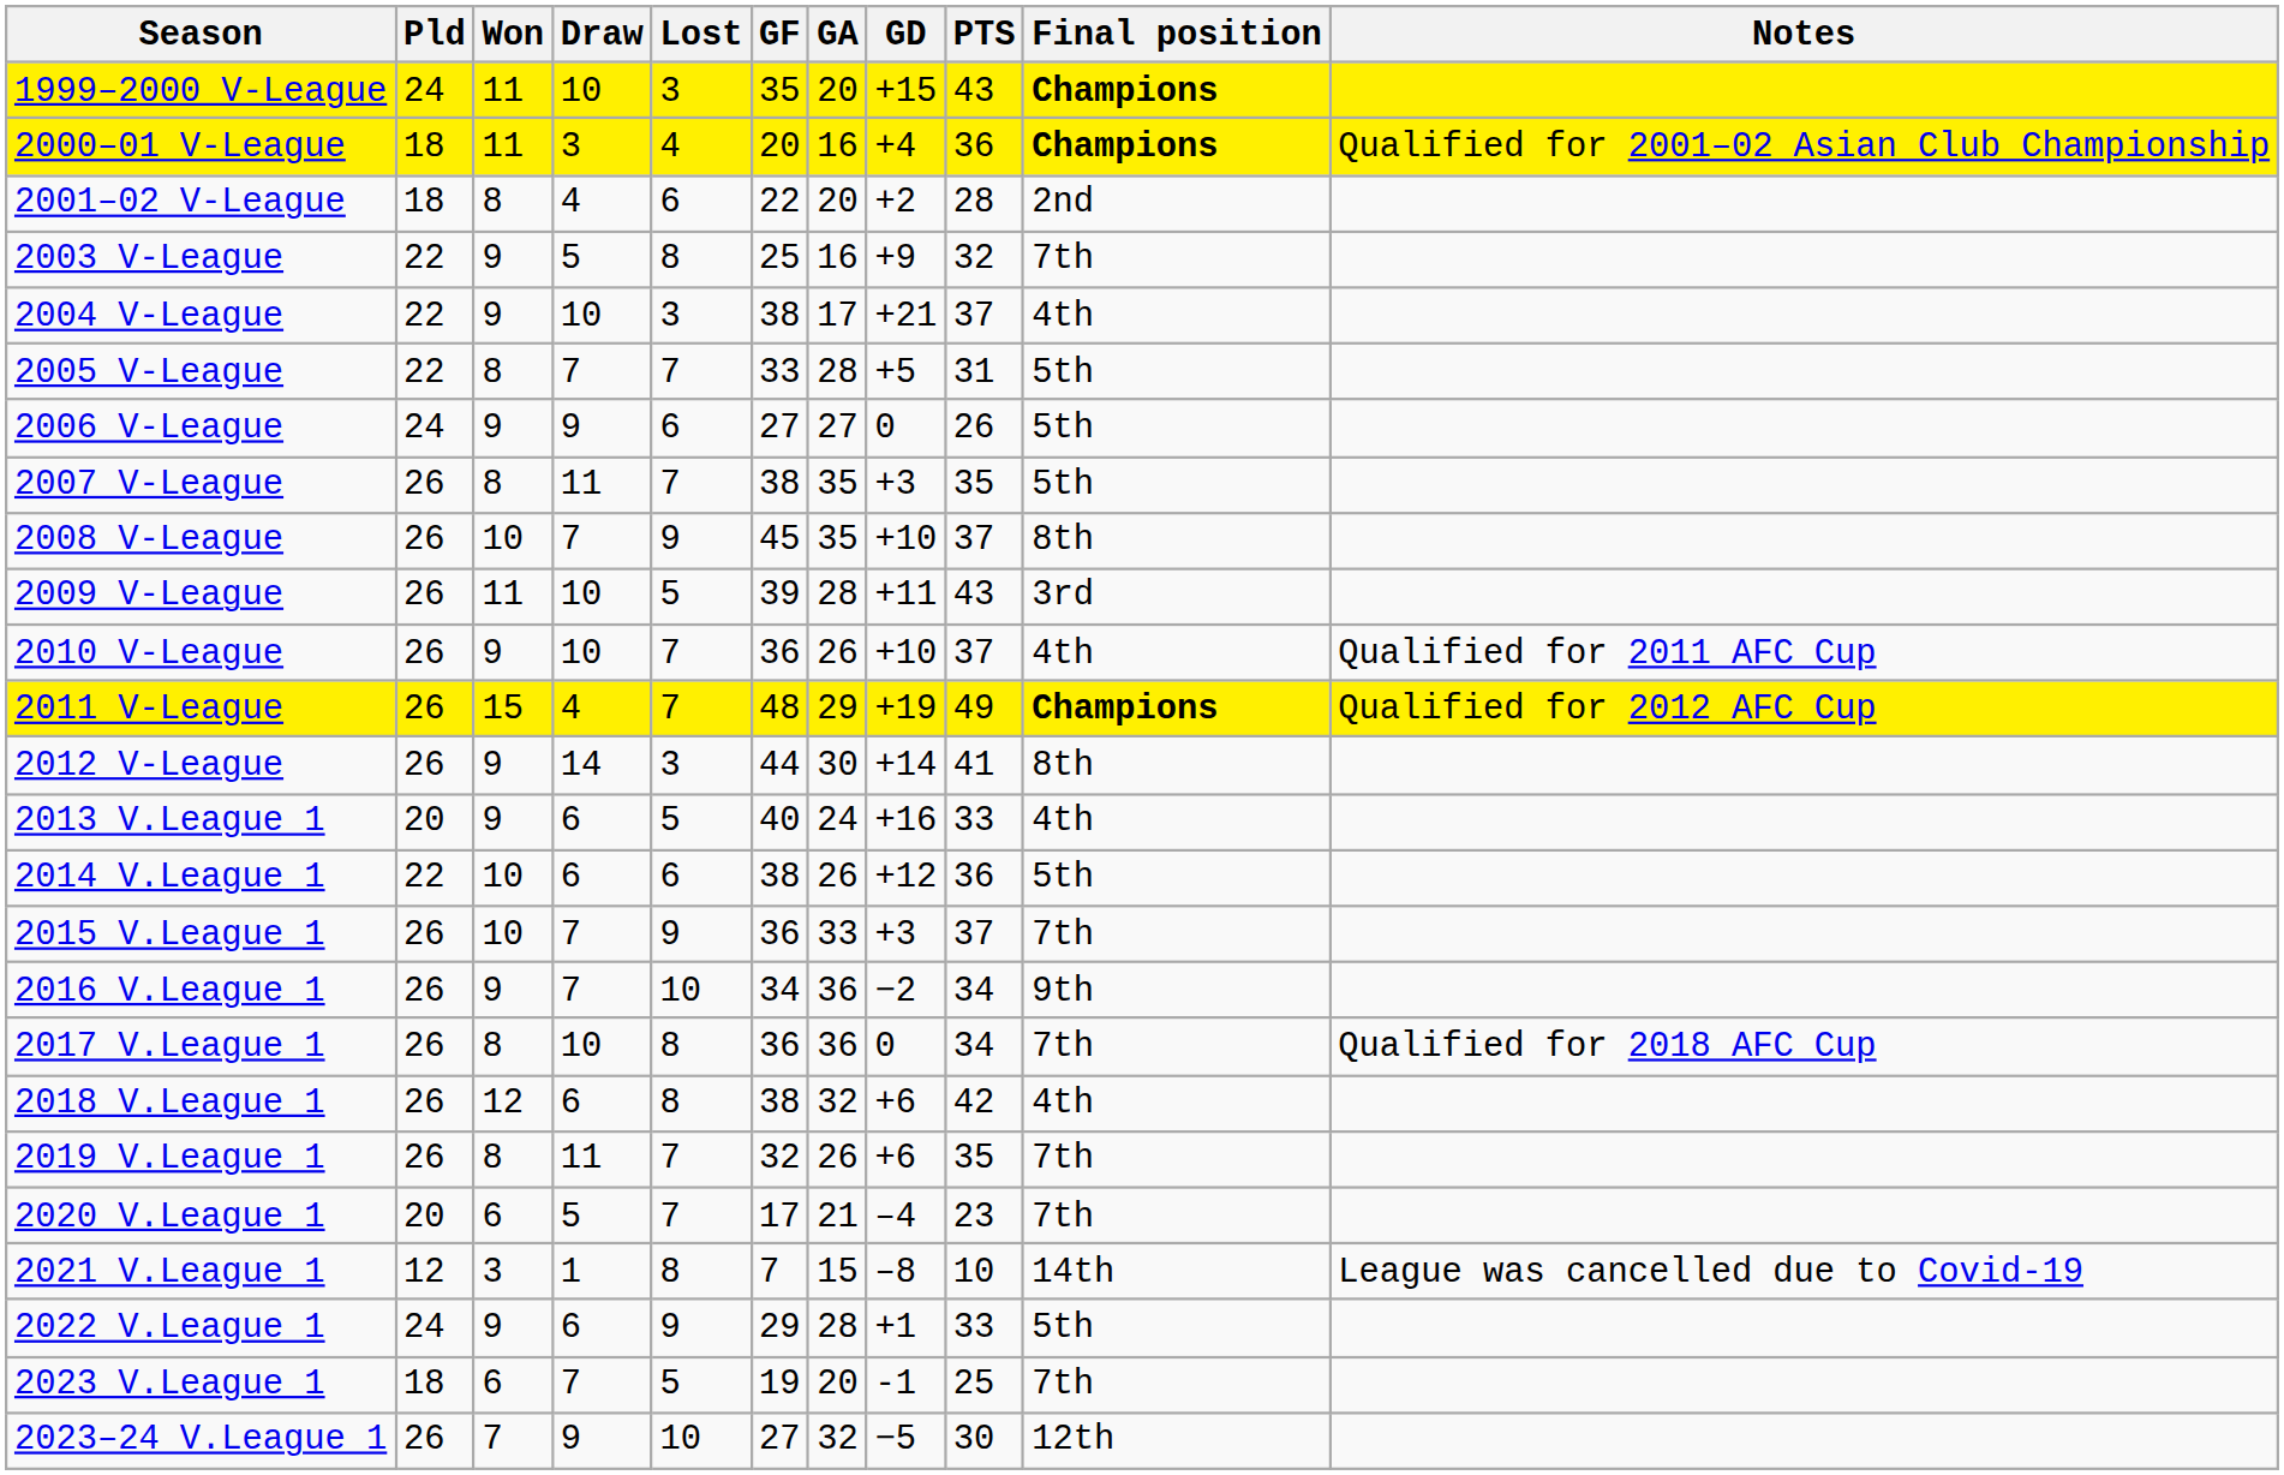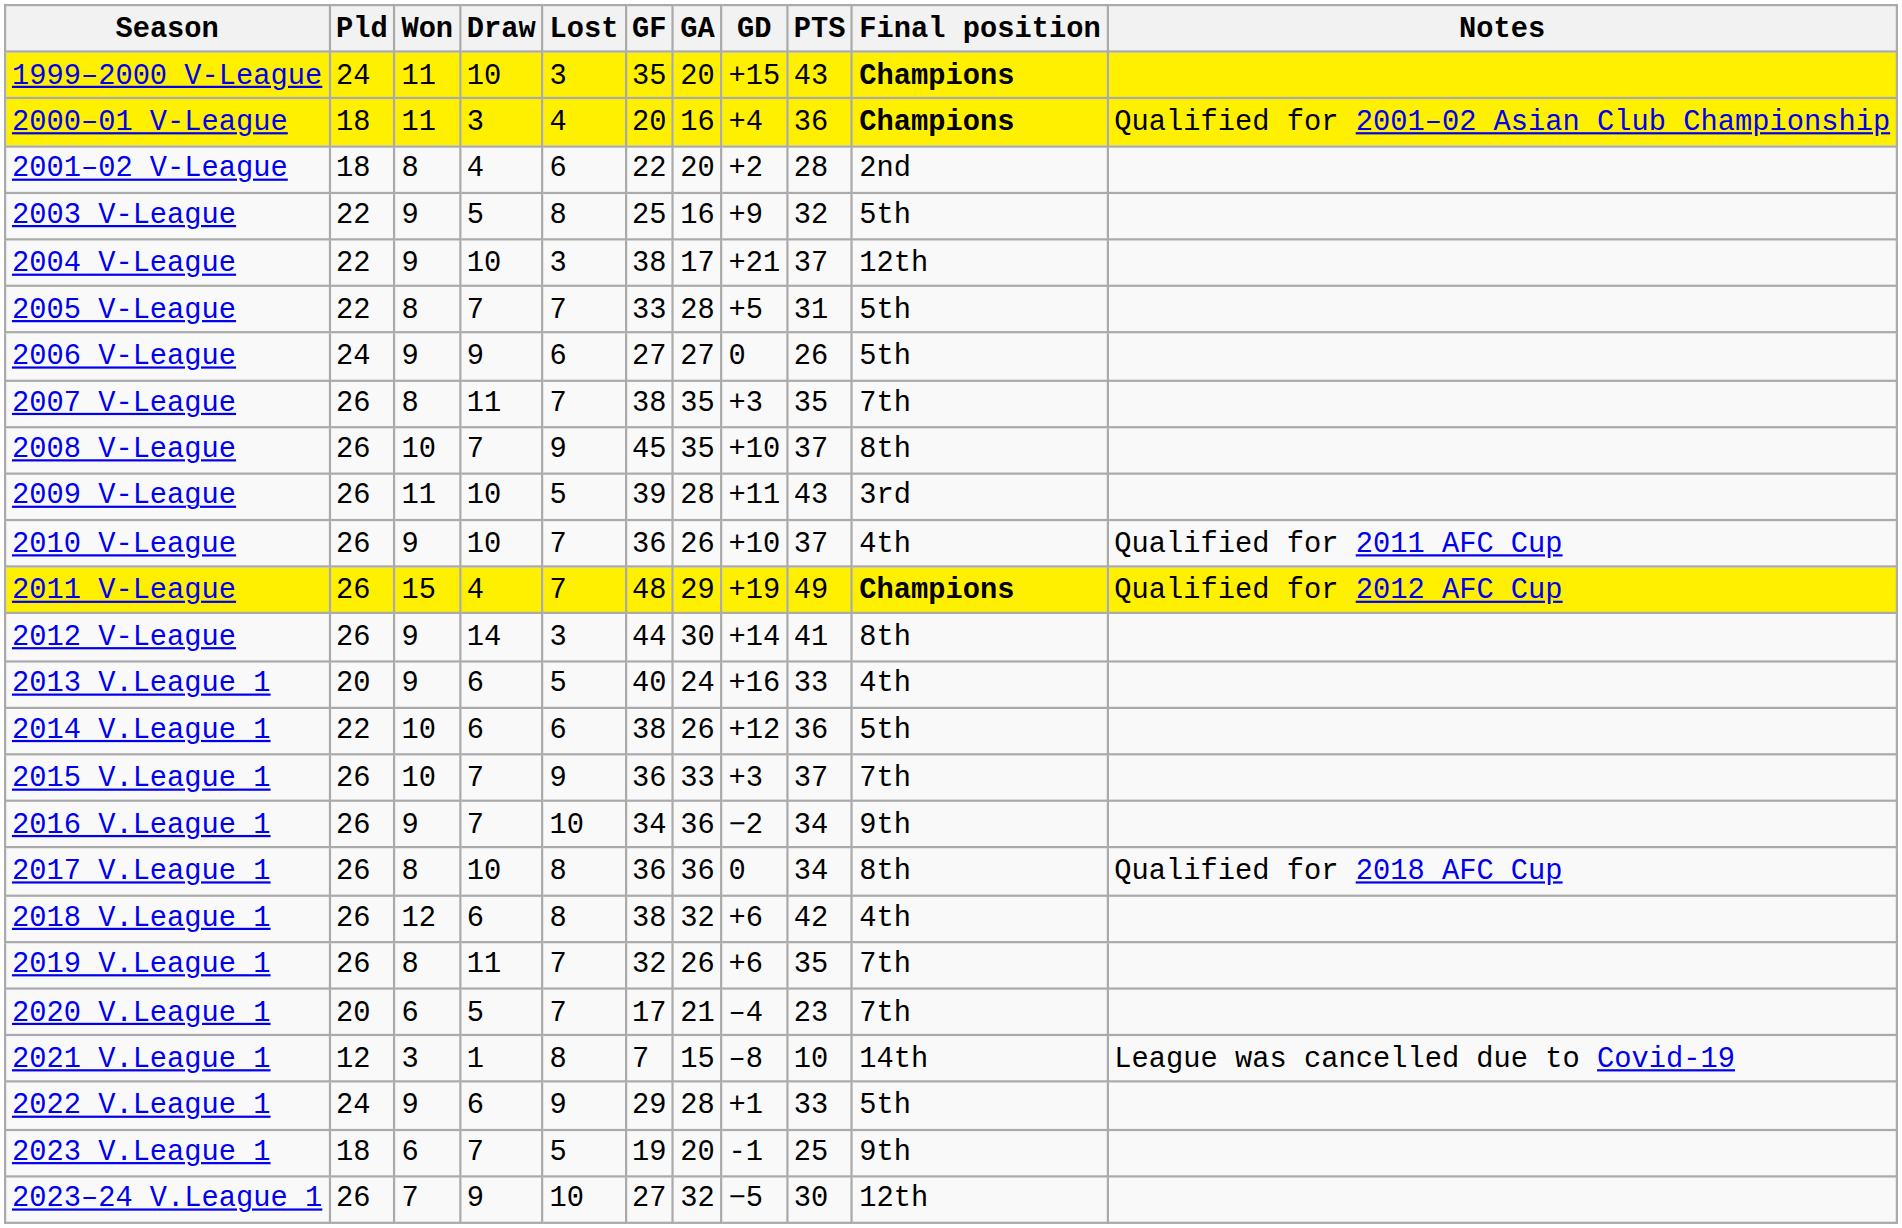 <table class="wikitable">
 <tr>
 <th>Season</th>
 <th>Pld</th>
 <th>Won</th>
 <th>Draw</th>
 <th>Lost</th>
 <th>GF</th>
 <th>GA</th>
 <th>GD</th>
 <th>PTS</th>
 <th>Final position</th>
 <th>Notes</th>
 </tr>
 <tr bgcolor=FFFF00|>
 <td><a href='#'>1999–2000 V-League</a></td>
 <td>24</td>
 <td>11</td>
 <td>10</td>
 <td>3</td>
 <td>35</td>
 <td>20</td>
 <td>+15</td>
 <td>43</td>
 <td><strong>Champions</strong></td>
 <td></td>
 </tr>
 <tr bgcolor=FFFF00|>
 <td><a href='#'>2000–01 V-League</a></td>
 <td>18</td>
 <td>11</td>
 <td>3</td>
 <td>4</td>
 <td>20</td>
 <td>16</td>
 <td>+4</td>
 <td>36</td>
 <td><strong>Champions</strong></td>
 <td>Qualified for <a href='#'>2001–02 Asian Club Championship</a></td>
 </tr>
 <tr>
 <td><a href='#'>2001–02 V-League</a></td>
 <td>18</td>
 <td>8</td>
 <td>4</td>
 <td>6</td>
 <td>22</td>
 <td>20</td>
 <td>+2</td>
 <td>28</td>
 <td>2nd</td>
 <td></td>
 </tr>
 <tr>
 <td><a href='#'>2003 V-League</a></td>
 <td>22</td>
 <td>9</td>
 <td>5</td>
 <td>8</td>
 <td>25</td>
 <td>16</td>
 <td>+9</td>
 <td>32</td>
-<td>7th</td>
+<td>5th</td>
 <td></td>
 </tr>
 <tr>
 <td><a href='#'>2004 V-League</a></td>
 <td>22</td>
 <td>9</td>
 <td>10</td>
 <td>3</td>
 <td>38</td>
 <td>17</td>
 <td>+21</td>
 <td>37</td>
-<td>4th</td>
+<td>12th</td>
 <td></td>
 </tr>
 <tr>
 <td><a href='#'>2005 V-League</a></td>
 <td>22</td>
 <td>8</td>
 <td>7</td>
 <td>7</td>
 <td>33</td>
 <td>28</td>
 <td>+5</td>
 <td>31</td>
 <td>5th</td>
 <td></td>
 </tr>
 <tr>
 <td><a href='#'>2006 V-League</a></td>
 <td>24</td>
 <td>9</td>
 <td>9</td>
 <td>6</td>
 <td>27</td>
 <td>27</td>
 <td>0</td>
 <td>26</td>
 <td>5th</td>
 <td></td>
 </tr>
 <tr>
 <td><a href='#'>2007 V-League</a></td>
 <td>26</td>
 <td>8</td>
 <td>11</td>
 <td>7</td>
 <td>38</td>
 <td>35</td>
 <td>+3</td>
 <td>35</td>
-<td>5th</td>
+<td>7th</td>
 <td></td>
 </tr>
 <tr>
 <td><a href='#'>2008 V-League</a></td>
 <td>26</td>
 <td>10</td>
 <td>7</td>
 <td>9</td>
 <td>45</td>
 <td>35</td>
 <td>+10</td>
 <td>37</td>
 <td>8th</td>
 <td></td>
 </tr>
 <tr>
 <td><a href='#'>2009 V-League</a></td>
 <td>26</td>
 <td>11</td>
 <td>10</td>
 <td>5</td>
 <td>39</td>
 <td>28</td>
 <td>+11</td>
 <td>43</td>
 <td>3rd</td>
 <td></td>
 </tr>
 <tr>
 <td><a href='#'>2010 V-League</a></td>
 <td>26</td>
 <td>9</td>
 <td>10</td>
 <td>7</td>
 <td>36</td>
 <td>26</td>
 <td>+10</td>
 <td>37</td>
 <td>4th</td>
 <td>Qualified for <a href='#'>2011 AFC Cup</a></td>
 </tr>
 <tr bgcolor=FFFF00|>
 <td><a href='#'>2011 V-League</a></td>
 <td>26</td>
 <td>15</td>
 <td>4</td>
 <td>7</td>
 <td>48</td>
 <td>29</td>
 <td>+19</td>
 <td>49</td>
 <td><strong>Champions</strong></td>
 <td>Qualified for <a href='#'>2012 AFC Cup</a></td>
 </tr>
 <tr>
 <td><a href='#'>2012 V-League</a></td>
 <td>26</td>
 <td>9</td>
 <td>14</td>
 <td>3</td>
 <td>44</td>
 <td>30</td>
 <td>+14</td>
 <td>41</td>
 <td>8th</td>
 <td></td>
 </tr>
 <tr>
 <td><a href='#'>2013 V.League 1</a></td>
 <td>20</td>
 <td>9</td>
 <td>6</td>
 <td>5</td>
 <td>40</td>
 <td>24</td>
 <td>+16</td>
 <td>33</td>
 <td>4th</td>
 <td></td>
 </tr>
 <tr>
 <td><a href='#'>2014 V.League 1</a></td>
 <td>22</td>
 <td>10</td>
 <td>6</td>
 <td>6</td>
 <td>38</td>
 <td>26</td>
 <td>+12</td>
 <td>36</td>
 <td>5th</td>
 <td></td>
 </tr>
 <tr>
 <td><a href='#'>2015 V.League 1</a></td>
 <td>26</td>
 <td>10</td>
 <td>7</td>
 <td>9</td>
 <td>36</td>
 <td>33</td>
 <td>+3</td>
 <td>37</td>
 <td>7th</td>
 <td></td>
 </tr>
 <tr>
 <td><a href='#'>2016 V.League 1</a></td>
 <td>26</td>
 <td>9</td>
 <td>7</td>
 <td>10</td>
 <td>34</td>
 <td>36</td>
 <td>−2</td>
 <td>34</td>
 <td>9th</td>
 <td></td>
 </tr>
 <tr>
 <td><a href='#'>2017 V.League 1</a></td>
 <td>26</td>
 <td>8</td>
 <td>10</td>
 <td>8</td>
 <td>36</td>
 <td>36</td>
 <td>0</td>
 <td>34</td>
-<td>7th</td>
+<td>8th</td>
 <td>Qualified for <a href='#'>2018 AFC Cup</a></td>
 </tr>
 <tr>
 <td><a href='#'>2018 V.League 1</a></td>
 <td>26</td>
 <td>12</td>
 <td>6</td>
 <td>8</td>
 <td>38</td>
 <td>32</td>
 <td>+6</td>
 <td>42</td>
 <td>4th</td>
 <td></td>
 </tr>
 <tr>
 <td><a href='#'>2019 V.League 1</a></td>
 <td>26</td>
 <td>8</td>
 <td>11</td>
 <td>7</td>
 <td>32</td>
 <td>26</td>
 <td>+6</td>
 <td>35</td>
 <td>7th</td>
 <td></td>
 </tr>
 <tr>
 <td><a href='#'>2020 V.League 1</a></td>
 <td>20</td>
 <td>6</td>
 <td>5</td>
 <td>7</td>
 <td>17</td>
 <td>21</td>
 <td>–4</td>
 <td>23</td>
 <td>7th</td>
 <td></td>
 </tr>
 <tr>
 <td><a href='#'>2021 V.League 1</a></td>
 <td>12</td>
 <td>3</td>
 <td>1</td>
 <td>8</td>
 <td>7</td>
 <td>15</td>
 <td>–8</td>
 <td>10</td>
 <td>14th</td>
 <td>League was cancelled due to <a href='#'>Covid-19</a></td>
 </tr>
 <tr>
 <td><a href='#'>2022 V.League 1</a></td>
 <td>24</td>
 <td>9</td>
 <td>6</td>
 <td>9</td>
 <td>29</td>
 <td>28</td>
 <td>+1</td>
 <td>33</td>
 <td>5th</td>
 <td></td>
 </tr>
 <tr>
 <td><a href='#'>2023 V.League 1</a></td>
 <td>18</td>
 <td>6</td>
 <td>7</td>
 <td>5</td>
 <td>19</td>
 <td>20</td>
 <td>-1</td>
 <td>25</td>
-<td>7th</td>
+<td>9th</td>
 <td></td>
 </tr>
 <tr>
 <td><a href='#'>2023–24 V.League 1</a></td>
 <td>26</td>
 <td>7</td>
 <td>9</td>
 <td>10</td>
 <td>27</td>
 <td>32</td>
 <td>−5</td>
 <td>30</td>
 <td>12th</td>
 <td></td>
 </tr>
 </table>
